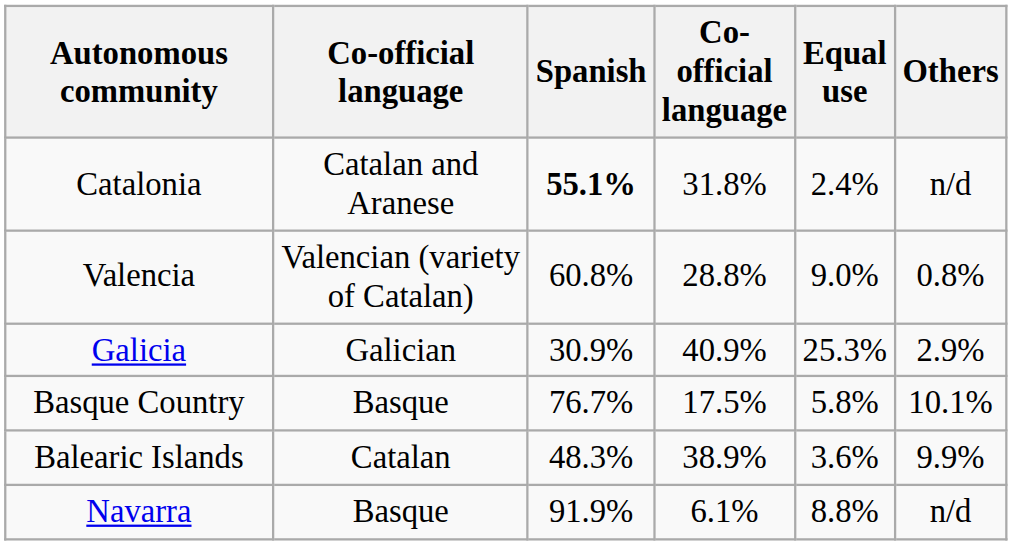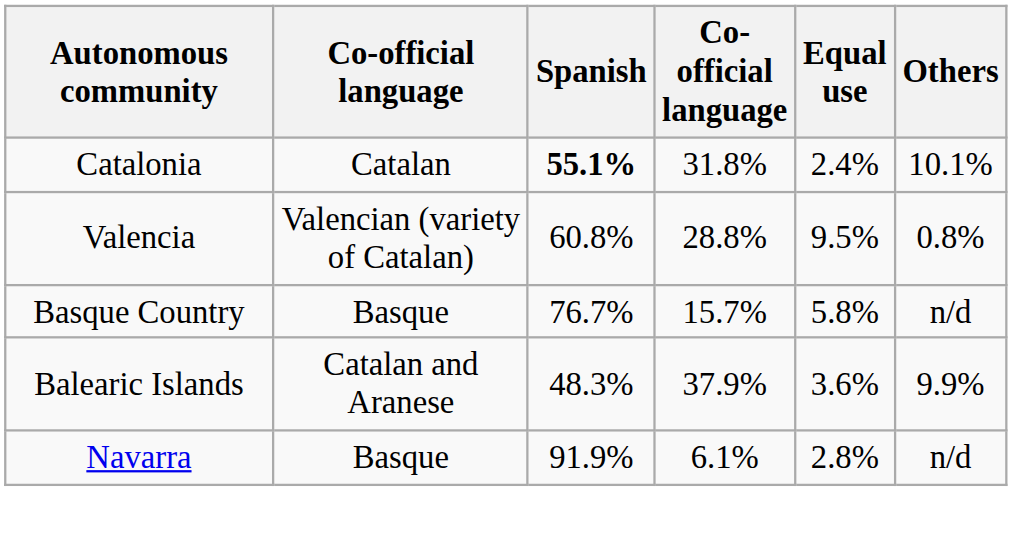 <table class="wikitable sortable" width="35%" style="float:right; text-align:center;clear:all; margin-left:20px; margin-right:3px; font-size:90%;">
 <tr>
 <th width="30%">Autonomous community</th>
 <th width="30%">Co-official language</th>
 <th width="10%">Spanish</th>
 <th width="10%">Co-official language</th>
 <th width="10%">Equal use</th>
 <th width="10%">Others</th>
 </tr>
 <tr>
 <td>Catalonia</td>
-<td>Catalan and Aranese</td>
+<td>Catalan</td>
 <td><strong>55.1%</strong></td>
 <td>31.8%</td>
 <td>2.4%</td>
-<td>n/d</td>
+<td>10.1%</td>
 </tr>
 <tr>
 <td>Valencia</td>
 <td>Valencian (variety of Catalan)</td>
 <td>60.8%</td>
 <td>28.8%</td>
-<td>9.0%</td>
+<td>9.5%</td>
 <td>0.8%</td>
-</tr>
-<tr>
-<td><a href='#'>Galicia</a></td>
-<td>Galician</td>
-<td>30.9%</td>
-<td>40.9%</td>
-<td>25.3%</td>
-<td>2.9%</td>
 </tr>
 <tr>
 <td>Basque Country</td>
 <td>Basque</td>
 <td>76.7%</td>
-<td>17.5%</td>
+<td>15.7%</td>
 <td>5.8%</td>
-<td>10.1%</td>
+<td>n/d</td>
 </tr>
 <tr>
 <td>Balearic Islands</td>
-<td>Catalan</td>
+<td>Catalan and Aranese</td>
 <td>48.3%</td>
-<td>38.9%</td>
+<td>37.9%</td>
 <td>3.6%</td>
 <td>9.9%</td>
 </tr>
 <tr>
 <td><a href='#'>Navarra</a></td>
 <td>Basque</td>
 <td>91.9%</td>
 <td>6.1%</td>
-<td>8.8%</td>
+<td>2.8%</td>
 <td>n/d</td>
 </tr>
 </table>
